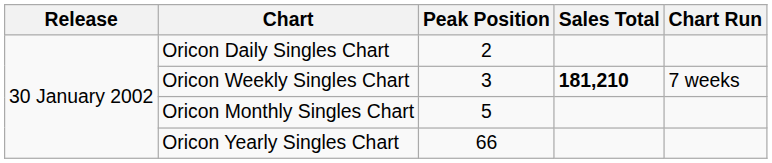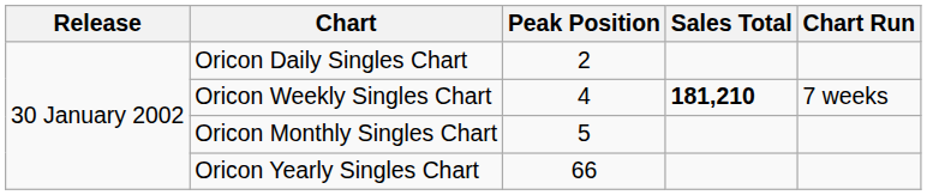 <table class="wikitable">
 <tr>
 <th>Release</th>
 <th>Chart</th>
 <th>Peak Position</th>
 <th>Sales Total</th>
 <th>Chart Run</th>
 </tr>
 <tr>
 <td rowspan="4">30 January 2002</td>
 <td>Oricon Daily Singles Chart</td>
 <td align="center">2</td>
 <td></td>
 <td></td>
 </tr>
 <tr>
 <td>Oricon Weekly Singles Chart</td>
-<td align="center">3</td>
+<td align="center">4</td>
 <td><strong>181,210</strong></td>
 <td>7 weeks</td>
 </tr>
 <tr>
 <td>Oricon Monthly Singles Chart</td>
 <td align="center">5</td>
 <td></td>
 <td></td>
 </tr>
 <tr>
 <td>Oricon Yearly Singles Chart</td>
 <td align="center">66</td>
 <td></td>
 <td></td>
 </tr>
 </table>
